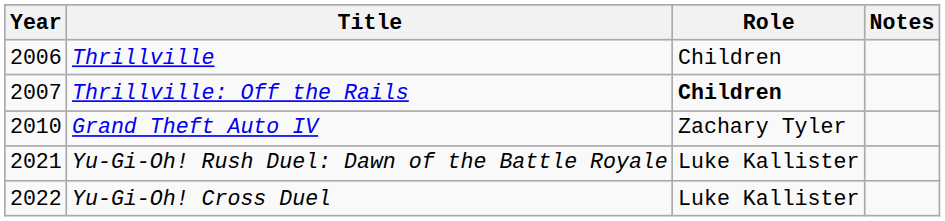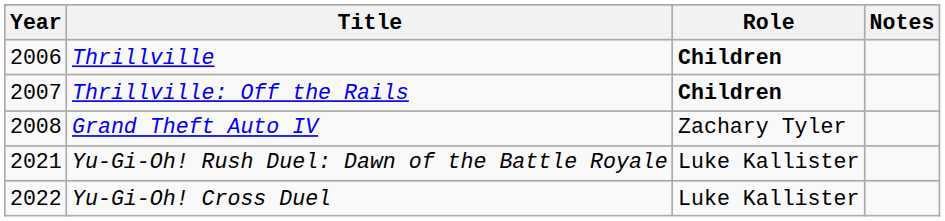 <table class="wikitable">
 <tr>
 <th>Year</th>
 <th>Title</th>
 <th>Role</th>
 <th>Notes</th>
 </tr>
 <tr>
 <td>2006</td>
 <td><em><a href='#'>Thrillville</a></em></td>
-<td>Children</td>
+<td><strong>Children</strong></td>
 <td></td>
 </tr>
 <tr>
 <td>2007</td>
 <td><em><a href='#'>Thrillville: Off the Rails</a></em></td>
 <td><strong>Children</strong></td>
 <td></td>
 </tr>
 <tr>
-<td>2010</td>
+<td>2008</td>
 <td><em><a href='#'>Grand Theft Auto IV</a></em></td>
 <td>Zachary Tyler</td>
 <td></td>
 </tr>
 <tr>
 <td>2021</td>
 <td><em>Yu-Gi-Oh! Rush Duel: Dawn of the Battle Royale</em></td>
 <td>Luke Kallister</td>
 <td></td>
 </tr>
 <tr>
 <td>2022</td>
 <td><em>Yu-Gi-Oh! Cross Duel</em></td>
 <td>Luke Kallister</td>
 <td></td>
 </tr>
 </table>
